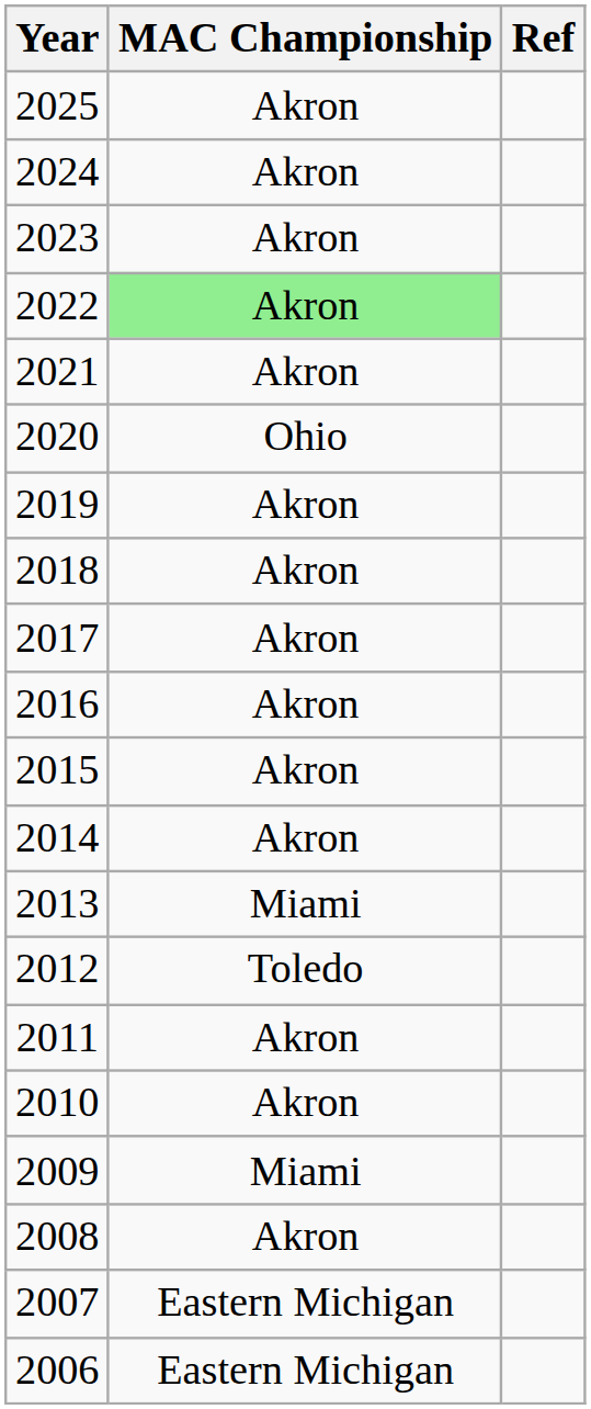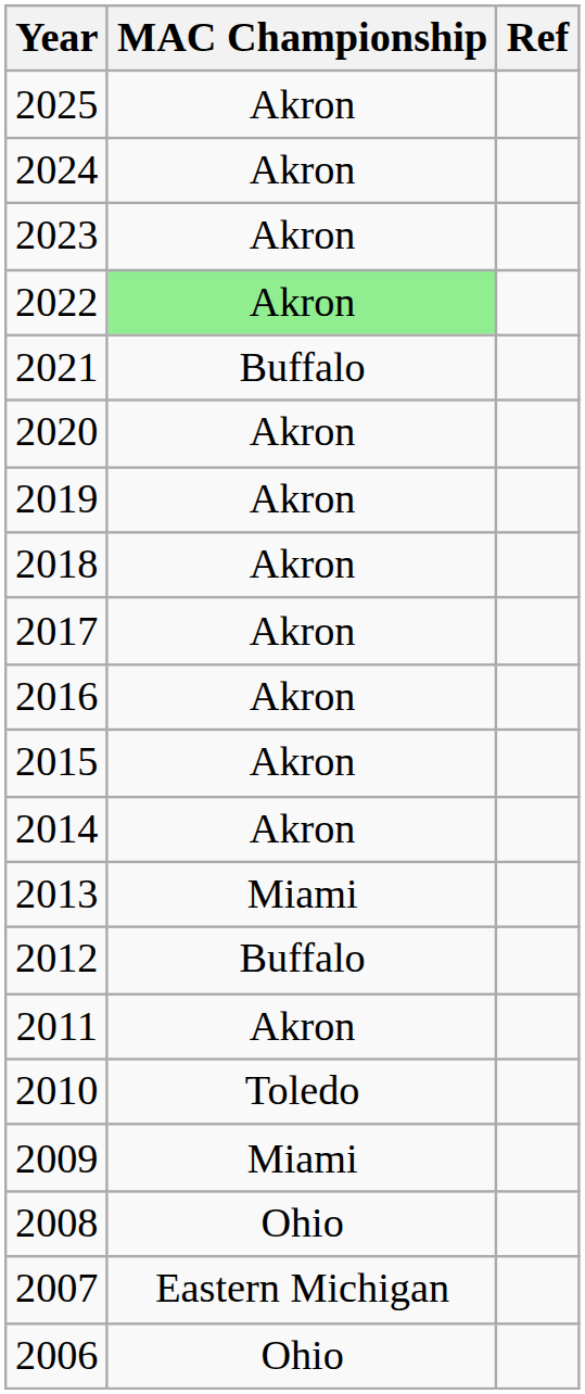 <table class="wikitable" style="text-align:center" cellpadding=2 cellspacing=2>
 <tr>
 <th>Year</th>
 <th>MAC Championship</th>
 <th>Ref</th>
 </tr>
 <tr>
 <td>2025</td>
 <td>Akron</td>
 <td></td>
 </tr>
 <tr>
 <td>2024</td>
 <td>Akron</td>
 <td></td>
 </tr>
 <tr>
 <td>2023</td>
 <td>Akron</td>
 <td></td>
 </tr>
 <tr>
 <td>2022</td>
 <td style="background: lightgreen;">Akron</td>
 <td></td>
 </tr>
 <tr>
 <td>2021</td>
-<td>Akron</td>
+<td>Buffalo</td>
 <td></td>
 </tr>
 <tr>
 <td>2020</td>
-<td>Ohio</td>
+<td>Akron</td>
 <td></td>
 </tr>
 <tr>
 <td>2019</td>
 <td>Akron</td>
 <td></td>
 </tr>
 <tr>
 <td>2018</td>
 <td>Akron</td>
 <td></td>
 </tr>
 <tr>
 <td>2017</td>
 <td>Akron</td>
 <td></td>
 </tr>
 <tr>
 <td>2016</td>
 <td>Akron</td>
 <td></td>
 </tr>
 <tr>
 <td>2015</td>
 <td>Akron</td>
 <td></td>
 </tr>
 <tr>
 <td>2014</td>
 <td>Akron</td>
 <td></td>
 </tr>
 <tr>
 <td>2013</td>
 <td>Miami</td>
 <td></td>
 </tr>
 <tr>
 <td>2012</td>
-<td>Toledo</td>
+<td>Buffalo</td>
 <td></td>
 </tr>
 <tr>
 <td>2011</td>
 <td>Akron</td>
 <td></td>
 </tr>
 <tr>
 <td>2010</td>
-<td>Akron</td>
+<td>Toledo</td>
 <td></td>
 </tr>
 <tr>
 <td>2009</td>
 <td>Miami</td>
 <td></td>
 </tr>
 <tr>
 <td>2008</td>
-<td>Akron</td>
+<td>Ohio</td>
 <td></td>
 </tr>
 <tr>
 <td>2007</td>
 <td>Eastern Michigan</td>
 <td></td>
 </tr>
 <tr>
 <td>2006</td>
-<td>Eastern Michigan</td>
+<td>Ohio</td>
 <td></td>
 </tr>
 </table>
